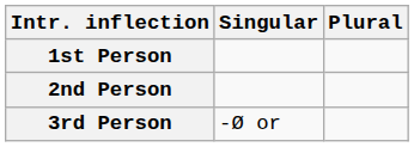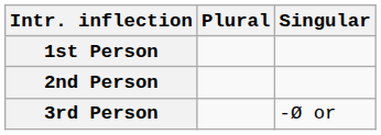 <table class="wikitable">
 <tr>
 <th>Intr. inflection</th>
+<th>Plural</th>
 <th>Singular</th>
-<th>Plural</th>
 </tr>
 <tr>
 <th>1st Person</th>
 <td></td>
 <td></td>
 </tr>
 <tr>
 <th>2nd Person</th>
 <td></td>
 <td></td>
 </tr>
 <tr>
 <th>3rd Person</th>
+<td></td>
 <td>-Ø or </td>
-<td></td>
 </tr>
 </table>
